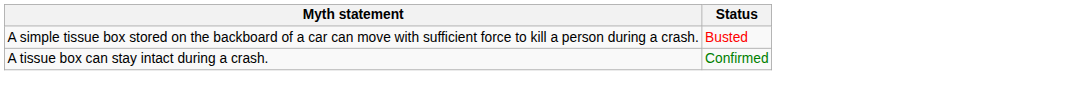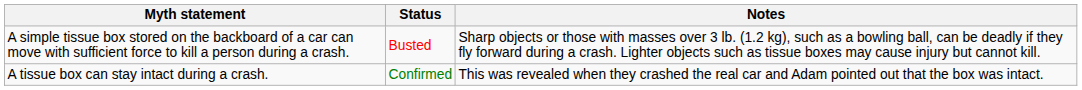 <table class="wikitable plainrowheaders">
 <tr>
 <th>Myth statement</th>
 <th>Status</th>
+<th>Notes</th>
 </tr>
 <tr>
 <td>A simple tissue box stored on the backboard of a car can move with sufficient force to kill a person during a crash.</td>
 <td style="color:red">Busted</td>
+<td>Sharp objects or those with masses over 3 lb. (1.2 kg), such as a bowling ball, can be deadly if they fly forward during a crash. Lighter objects such as tissue boxes may cause injury but cannot kill.</td>
 </tr>
 <tr>
 <td>A tissue box can stay intact during a crash.</td>
 <td style="color:green">Confirmed</td>
+<td>This was revealed when they crashed the real car and Adam pointed out that the box was intact.</td>
 </tr>
 </table>
